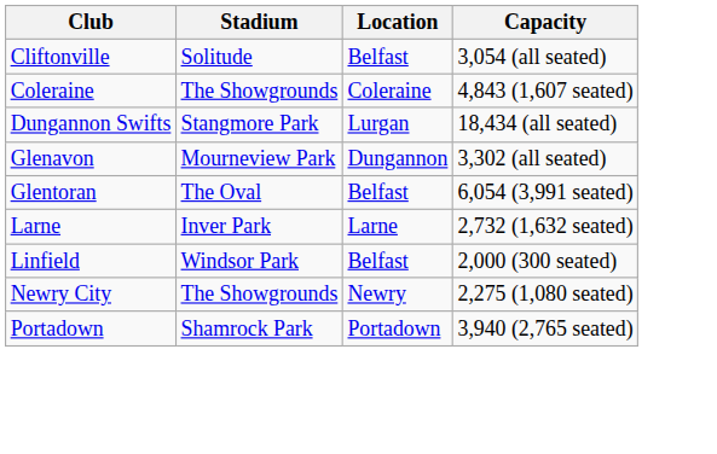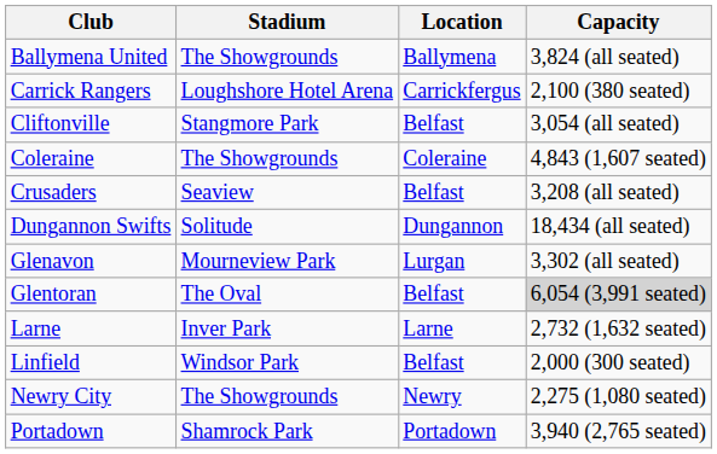 <table class="wikitable sortable">
 <tr>
 <th>Club</th>
 <th>Stadium</th>
 <th>Location</th>
 <th>Capacity</th>
 </tr>
 <tr>
+<td><a href='#'>Ballymena United</a></td>
+<td><a href='#'>The Showgrounds</a></td>
+<td><a href='#'>Ballymena</a></td>
+<td>3,824 (all seated)</td>
+</tr>
+<tr>
+<td><a href='#'>Carrick Rangers</a></td>
+<td><a href='#'>Loughshore Hotel Arena</a></td>
+<td><a href='#'>Carrickfergus</a></td>
+<td>2,100 (380 seated)</td>
+</tr>
+<tr>
 <td><a href='#'>Cliftonville</a></td>
-<td><a href='#'>Solitude</a></td>
+<td><a href='#'>Stangmore Park</a></td>
 <td><a href='#'>Belfast</a></td>
 <td>3,054 (all seated)</td>
 </tr>
 <tr>
 <td><a href='#'>Coleraine</a></td>
 <td><a href='#'>The Showgrounds</a></td>
 <td><a href='#'>Coleraine</a></td>
 <td>4,843 (1,607 seated)</td>
 </tr>
 <tr>
+<td><a href='#'>Crusaders</a></td>
+<td><a href='#'>Seaview</a></td>
+<td><a href='#'>Belfast</a></td>
+<td>3,208 (all seated)</td>
+</tr>
+<tr>
 <td><a href='#'>Dungannon Swifts</a></td>
-<td><a href='#'>Stangmore Park</a></td>
-<td><a href='#'>Lurgan</a></td>
+<td><a href='#'>Solitude</a></td>
+<td><a href='#'>Dungannon</a></td>
 <td>18,434 (all seated)</td>
 </tr>
 <tr>
 <td><a href='#'>Glenavon</a></td>
 <td><a href='#'>Mourneview Park</a></td>
-<td><a href='#'>Dungannon</a></td>
+<td><a href='#'>Lurgan</a></td>
 <td>3,302 (all seated)</td>
 </tr>
 <tr>
 <td><a href='#'>Glentoran</a></td>
 <td><a href='#'>The Oval</a></td>
 <td><a href='#'>Belfast</a></td>
-<td>6,054 (3,991 seated)</td>
+<td style="background: lightgrey;">6,054 (3,991 seated)</td>
 </tr>
 <tr>
 <td><a href='#'>Larne</a></td>
 <td><a href='#'>Inver Park</a></td>
 <td><a href='#'>Larne</a></td>
 <td>2,732 (1,632 seated)</td>
 </tr>
 <tr>
 <td><a href='#'>Linfield</a></td>
 <td><a href='#'>Windsor Park</a></td>
 <td><a href='#'>Belfast</a></td>
 <td>2,000 (300 seated)</td>
 </tr>
 <tr>
 <td><a href='#'>Newry City</a></td>
 <td><a href='#'>The Showgrounds</a></td>
 <td><a href='#'>Newry</a></td>
 <td>2,275 (1,080 seated)</td>
 </tr>
 <tr>
 <td><a href='#'>Portadown</a></td>
 <td><a href='#'>Shamrock Park</a></td>
 <td><a href='#'>Portadown</a></td>
 <td>3,940 (2,765 seated)</td>
 </tr>
 </table>
